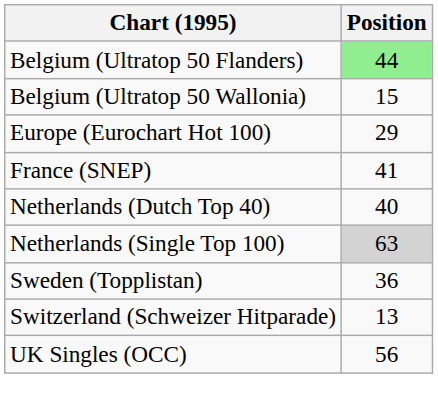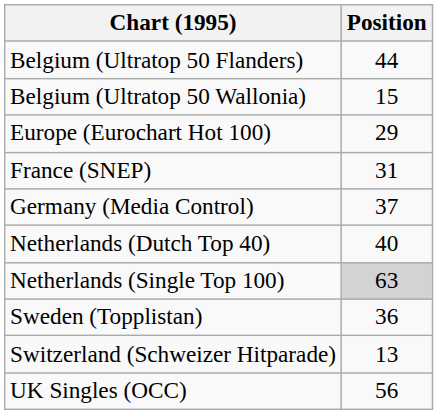 <table class="wikitable sortable">
 <tr>
 <th>Chart (1995)</th>
 <th>Position</th>
 </tr>
 <tr>
 <td>Belgium (Ultratop 50 Flanders)</td>
-<td align="center" style="background: lightgreen;">44</td>
+<td align="center">44</td>
 </tr>
 <tr>
 <td>Belgium (Ultratop 50 Wallonia)</td>
 <td align="center">15</td>
 </tr>
 <tr>
 <td>Europe (Eurochart Hot 100)</td>
 <td align="center">29</td>
 </tr>
 <tr>
 <td>France (SNEP)</td>
-<td align="center">41</td>
+<td align="center">31</td>
+</tr>
+<tr>
+<td>Germany (Media Control)</td>
+<td align="center">37</td>
 </tr>
 <tr>
 <td>Netherlands (Dutch Top 40)</td>
 <td align="center">40</td>
 </tr>
 <tr>
 <td>Netherlands (Single Top 100)</td>
 <td align="center" style="background: lightgrey;">63</td>
 </tr>
 <tr>
 <td>Sweden (Topplistan)</td>
 <td align="center">36</td>
 </tr>
 <tr>
 <td>Switzerland (Schweizer Hitparade)</td>
 <td align="center">13</td>
 </tr>
 <tr>
 <td>UK Singles (OCC)</td>
 <td align="center">56</td>
 </tr>
 </table>
